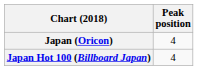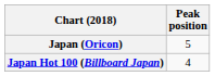 <table class="wikitable sortable plainrowheaders" style="text-align:center;">
 <tr>
 <th scope="col">Chart (2018)</th>
 <th scope="col">Peak<br>position</th>
 </tr>
 <tr>
 <th scope="row">Japan (<a href='#'>Oricon</a>)</th>
-<td>4</td>
+<td>5</td>
 </tr>
 <tr>
 <th scope="row"><a href='#'>Japan Hot 100</a> (<em><a href='#'>Billboard Japan</a></em>)</th>
 <td>4</td>
 </tr>
 </table>
